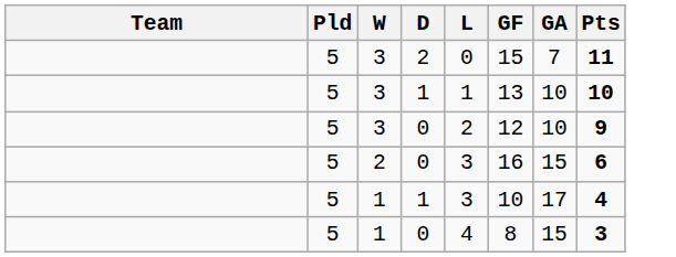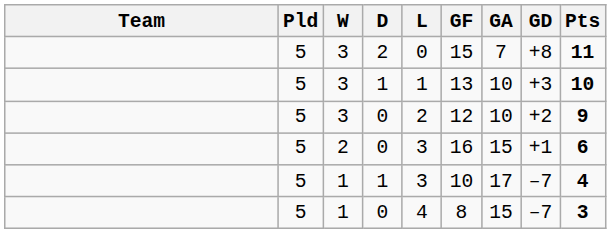 <table class=wikitable style="text-align:center">
 <tr>
 <th width="175">Team</th>
 <th width="20">Pld</th>
 <th width="20">W</th>
 <th width="20">D</th>
 <th width="20">L</th>
 <th width="20">GF</th>
 <th width="20">GA</th>
+<th width="20">GD</th>
 <th width="20">Pts</th>
 </tr>
 <tr>
 <td align=left></td>
 <td>5</td>
 <td>3</td>
 <td>2</td>
 <td>0</td>
 <td>15</td>
 <td>7</td>
+<td>+8</td>
 <td><strong>11</strong></td>
 </tr>
 <tr>
 <td align=left></td>
 <td>5</td>
 <td>3</td>
 <td>1</td>
 <td>1</td>
 <td>13</td>
 <td>10</td>
+<td>+3</td>
 <td><strong>10</strong></td>
 </tr>
 <tr>
 <td align=left></td>
 <td>5</td>
 <td>3</td>
 <td>0</td>
 <td>2</td>
 <td>12</td>
 <td>10</td>
+<td>+2</td>
 <td><strong>9</strong></td>
 </tr>
 <tr>
 <td align=left></td>
 <td>5</td>
 <td>2</td>
 <td>0</td>
 <td>3</td>
 <td>16</td>
 <td>15</td>
+<td>+1</td>
 <td><strong>6</strong></td>
 </tr>
 <tr>
 <td align=left></td>
 <td>5</td>
 <td>1</td>
 <td>1</td>
 <td>3</td>
 <td>10</td>
 <td>17</td>
+<td>–7</td>
 <td><strong>4</strong></td>
 </tr>
 <tr>
 <td align=left></td>
 <td>5</td>
 <td>1</td>
 <td>0</td>
 <td>4</td>
 <td>8</td>
 <td>15</td>
+<td>–7</td>
 <td><strong>3</strong></td>
 </tr>
 </table>
